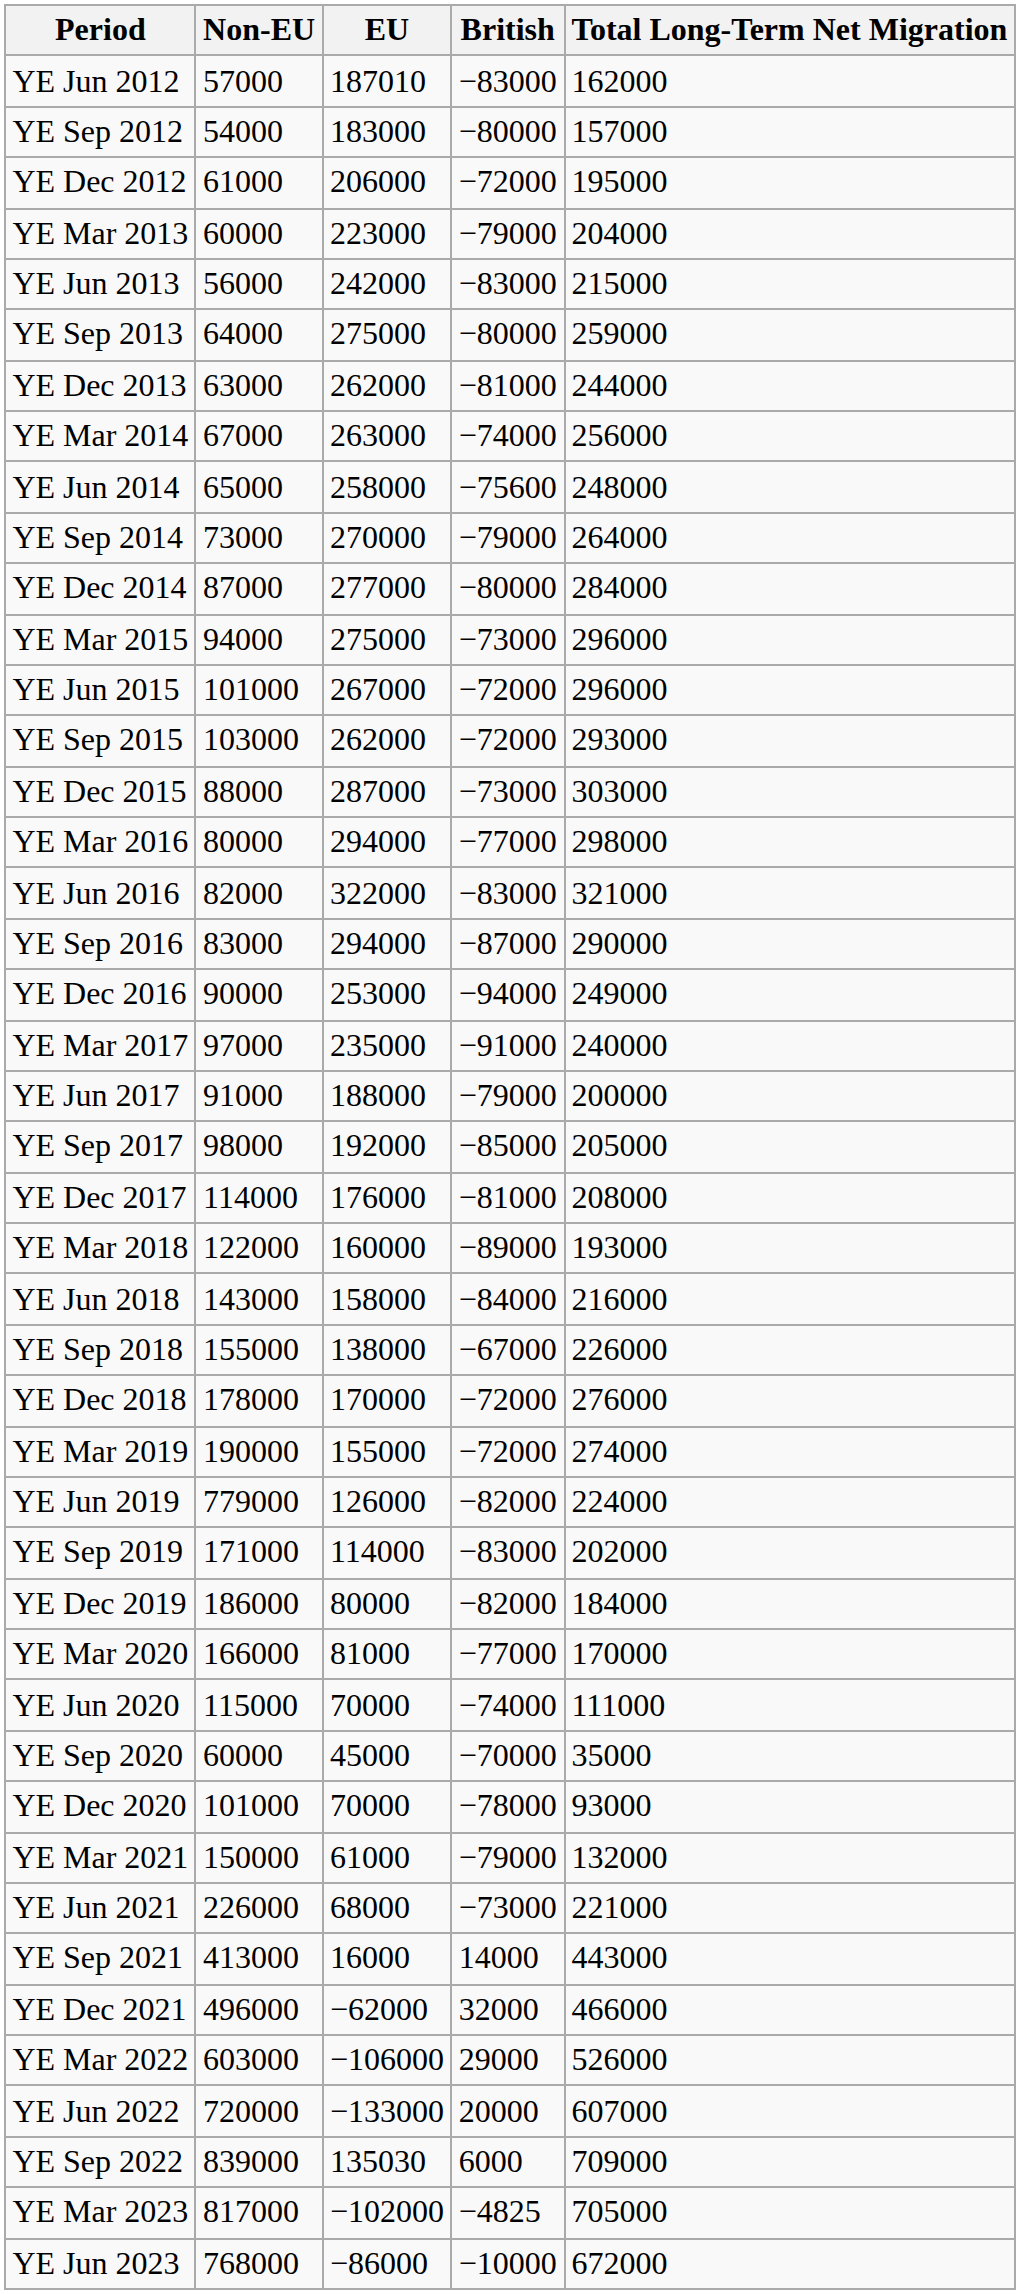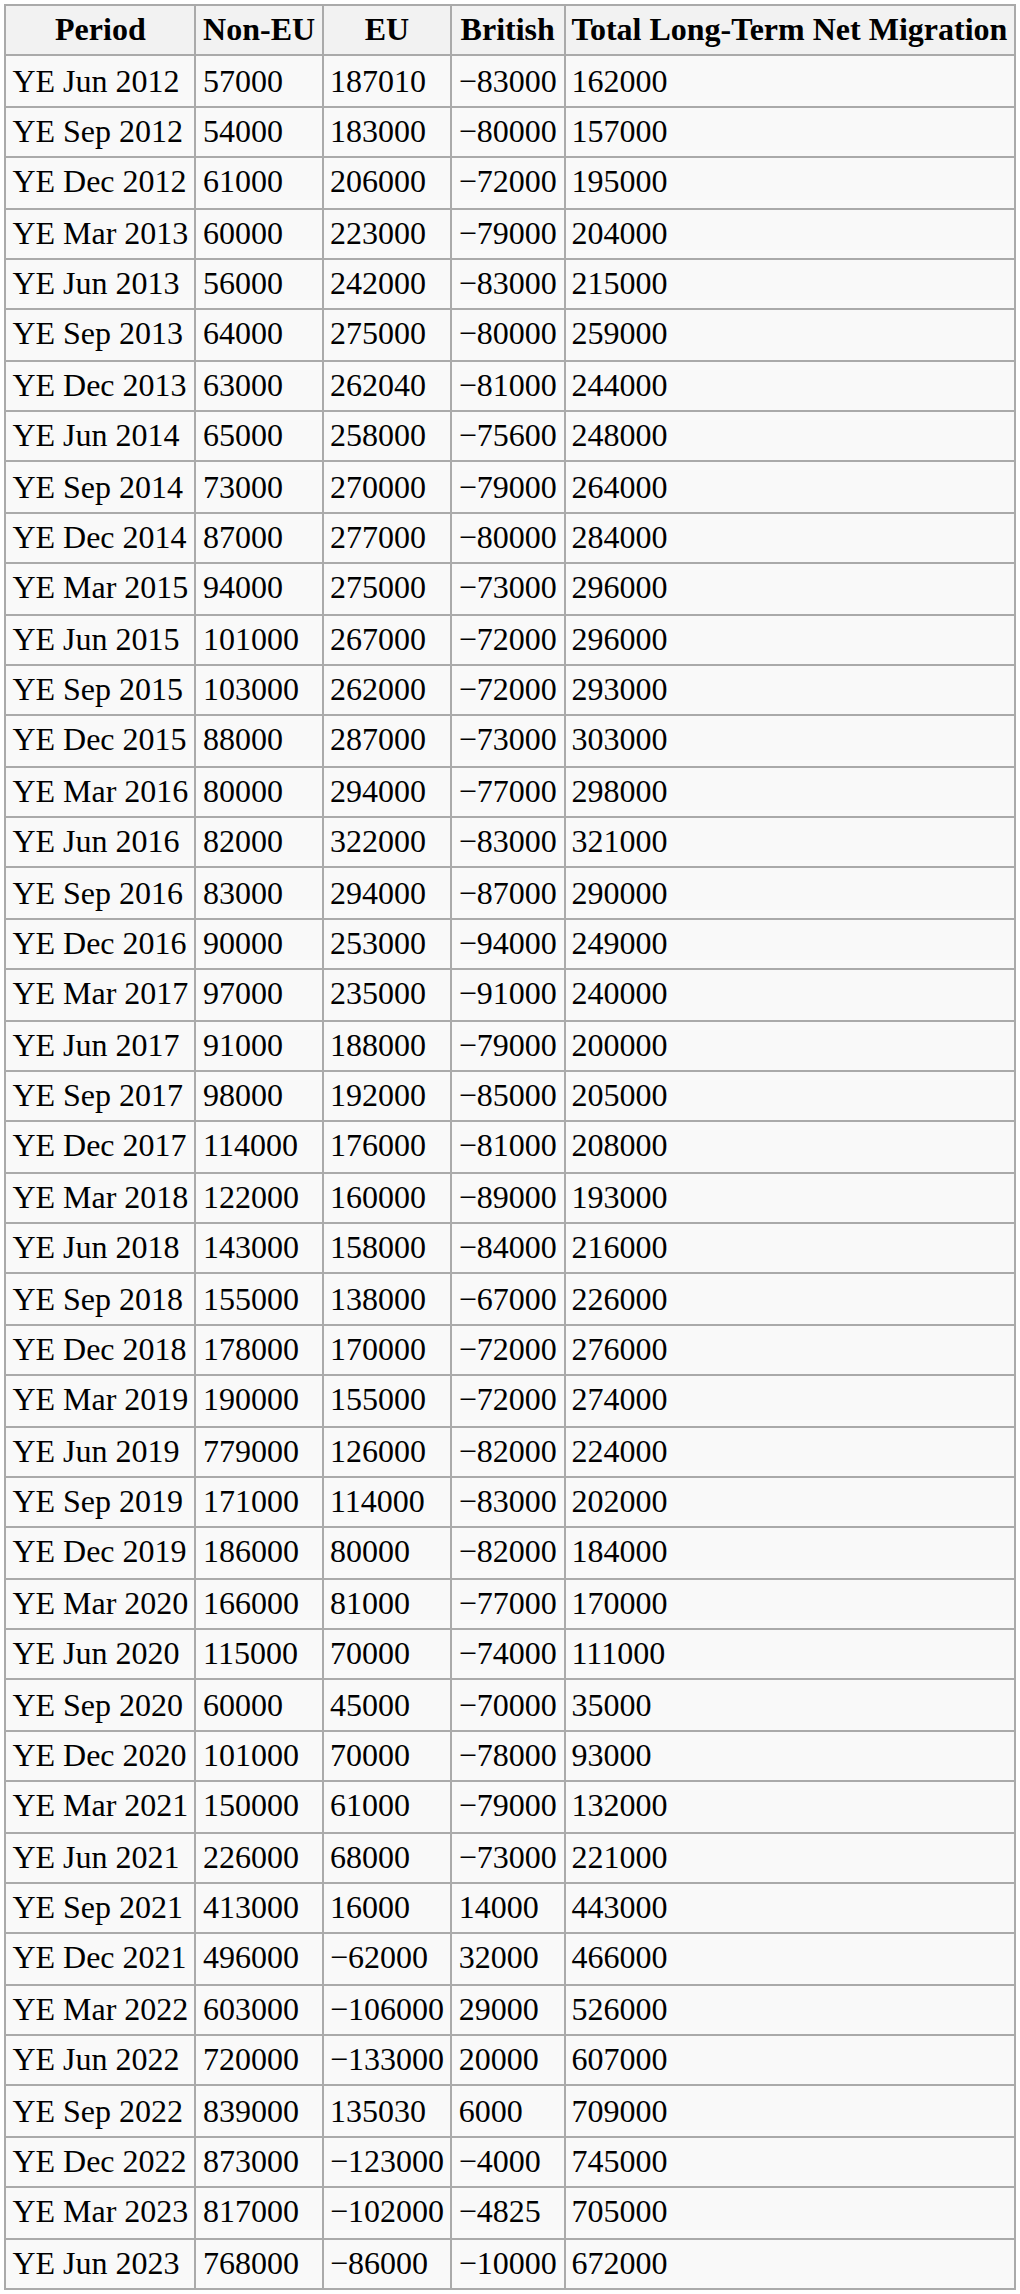 <table class="wikitable sortable mw-collapsible mw-collapsed">
 <tr>
 <th>Period</th>
 <th>Non-EU</th>
 <th>EU</th>
 <th>British</th>
 <th>Total Long-Term Net Migration</th>
 </tr>
 <tr>
 <td>YE Jun 2012</td>
 <td>57000</td>
 <td>187010</td>
 <td>−83000</td>
 <td>162000</td>
 </tr>
 <tr>
 <td>YE Sep 2012</td>
 <td>54000</td>
 <td>183000</td>
 <td>−80000</td>
 <td>157000</td>
 </tr>
 <tr>
 <td>YE Dec 2012</td>
 <td>61000</td>
 <td>206000</td>
 <td>−72000</td>
 <td>195000</td>
 </tr>
 <tr>
 <td>YE Mar 2013</td>
 <td>60000</td>
 <td>223000</td>
 <td>−79000</td>
 <td>204000</td>
 </tr>
 <tr>
 <td>YE Jun 2013</td>
 <td>56000</td>
 <td>242000</td>
 <td>−83000</td>
 <td>215000</td>
 </tr>
 <tr>
 <td>YE Sep 2013</td>
 <td>64000</td>
 <td>275000</td>
 <td>−80000</td>
 <td>259000</td>
 </tr>
 <tr>
 <td>YE Dec 2013</td>
 <td>63000</td>
-<td>262000</td>
+<td>262040</td>
 <td>−81000</td>
 <td>244000</td>
-</tr>
-<tr>
-<td>YE Mar 2014</td>
-<td>67000</td>
-<td>263000</td>
-<td>−74000</td>
-<td>256000</td>
 </tr>
 <tr>
 <td>YE Jun 2014</td>
 <td>65000</td>
 <td>258000</td>
 <td>−75600</td>
 <td>248000</td>
 </tr>
 <tr>
 <td>YE Sep 2014</td>
 <td>73000</td>
 <td>270000</td>
 <td>−79000</td>
 <td>264000</td>
 </tr>
 <tr>
 <td>YE Dec 2014</td>
 <td>87000</td>
 <td>277000</td>
 <td>−80000</td>
 <td>284000</td>
 </tr>
 <tr>
 <td>YE Mar 2015</td>
 <td>94000</td>
 <td>275000</td>
 <td>−73000</td>
 <td>296000</td>
 </tr>
 <tr>
 <td>YE Jun 2015</td>
 <td>101000</td>
 <td>267000</td>
 <td>−72000</td>
 <td>296000</td>
 </tr>
 <tr>
 <td>YE Sep 2015</td>
 <td>103000</td>
 <td>262000</td>
 <td>−72000</td>
 <td>293000</td>
 </tr>
 <tr>
 <td>YE Dec 2015</td>
 <td>88000</td>
 <td>287000</td>
 <td>−73000</td>
 <td>303000</td>
 </tr>
 <tr>
 <td>YE Mar 2016</td>
 <td>80000</td>
 <td>294000</td>
 <td>−77000</td>
 <td>298000</td>
 </tr>
 <tr>
 <td>YE Jun 2016</td>
 <td>82000</td>
 <td>322000</td>
 <td>−83000</td>
 <td>321000</td>
 </tr>
 <tr>
 <td>YE Sep 2016</td>
 <td>83000</td>
 <td>294000</td>
 <td>−87000</td>
 <td>290000</td>
 </tr>
 <tr>
 <td>YE Dec 2016</td>
 <td>90000</td>
 <td>253000</td>
 <td>−94000</td>
 <td>249000</td>
 </tr>
 <tr>
 <td>YE Mar 2017</td>
 <td>97000</td>
 <td>235000</td>
 <td>−91000</td>
 <td>240000</td>
 </tr>
 <tr>
 <td>YE Jun 2017</td>
 <td>91000</td>
 <td>188000</td>
 <td>−79000</td>
 <td>200000</td>
 </tr>
 <tr>
 <td>YE Sep 2017</td>
 <td>98000</td>
 <td>192000</td>
 <td>−85000</td>
 <td>205000</td>
 </tr>
 <tr>
 <td>YE Dec 2017</td>
 <td>114000</td>
 <td>176000</td>
 <td>−81000</td>
 <td>208000</td>
 </tr>
 <tr>
 <td>YE Mar 2018</td>
 <td>122000</td>
 <td>160000</td>
 <td>−89000</td>
 <td>193000</td>
 </tr>
 <tr>
 <td>YE Jun 2018</td>
 <td>143000</td>
 <td>158000</td>
 <td>−84000</td>
 <td>216000</td>
 </tr>
 <tr>
 <td>YE Sep 2018</td>
 <td>155000</td>
 <td>138000</td>
 <td>−67000</td>
 <td>226000</td>
 </tr>
 <tr>
 <td>YE Dec 2018</td>
 <td>178000</td>
 <td>170000</td>
 <td>−72000</td>
 <td>276000</td>
 </tr>
 <tr>
 <td>YE Mar 2019</td>
 <td>190000</td>
 <td>155000</td>
 <td>−72000</td>
 <td>274000</td>
 </tr>
 <tr>
 <td>YE Jun 2019</td>
 <td>779000</td>
 <td>126000</td>
 <td>−82000</td>
 <td>224000</td>
 </tr>
 <tr>
 <td>YE Sep 2019</td>
 <td>171000</td>
 <td>114000</td>
 <td>−83000</td>
 <td>202000</td>
 </tr>
 <tr>
 <td>YE Dec 2019</td>
 <td>186000</td>
 <td>80000</td>
 <td>−82000</td>
 <td>184000</td>
 </tr>
 <tr>
 <td>YE Mar 2020</td>
 <td>166000</td>
 <td>81000</td>
 <td>−77000</td>
 <td>170000</td>
 </tr>
 <tr>
 <td>YE Jun 2020</td>
 <td>115000</td>
 <td>70000</td>
 <td>−74000</td>
 <td>111000</td>
 </tr>
 <tr>
 <td>YE Sep 2020</td>
 <td>60000</td>
 <td>45000</td>
 <td>−70000</td>
 <td>35000</td>
 </tr>
 <tr>
 <td>YE Dec 2020</td>
 <td>101000</td>
 <td>70000</td>
 <td>−78000</td>
 <td>93000</td>
 </tr>
 <tr>
 <td>YE Mar 2021</td>
 <td>150000</td>
 <td>61000</td>
 <td>−79000</td>
 <td>132000</td>
 </tr>
 <tr>
 <td>YE Jun 2021</td>
 <td>226000</td>
 <td>68000</td>
 <td>−73000</td>
 <td>221000</td>
 </tr>
 <tr>
 <td>YE Sep 2021</td>
 <td>413000</td>
 <td>16000</td>
 <td>14000</td>
 <td>443000</td>
 </tr>
 <tr>
 <td>YE Dec 2021</td>
 <td>496000</td>
 <td>−62000</td>
 <td>32000</td>
 <td>466000</td>
 </tr>
 <tr>
 <td>YE Mar 2022</td>
 <td>603000</td>
 <td>−106000</td>
 <td>29000</td>
 <td>526000</td>
 </tr>
 <tr>
 <td>YE Jun 2022</td>
 <td>720000</td>
 <td>−133000</td>
 <td>20000</td>
 <td>607000</td>
 </tr>
 <tr>
 <td>YE Sep 2022</td>
 <td>839000</td>
 <td>135030</td>
 <td>6000</td>
 <td>709000</td>
 </tr>
 <tr>
+<td>YE Dec 2022</td>
+<td>873000</td>
+<td>−123000</td>
+<td>−4000</td>
+<td>745000</td>
+</tr>
+<tr>
 <td>YE Mar 2023</td>
 <td>817000</td>
 <td>−102000</td>
 <td>−4825</td>
 <td>705000</td>
 </tr>
 <tr>
 <td>YE Jun 2023</td>
 <td>768000</td>
 <td>−86000</td>
 <td>−10000</td>
 <td>672000</td>
 </tr>
 </table>
